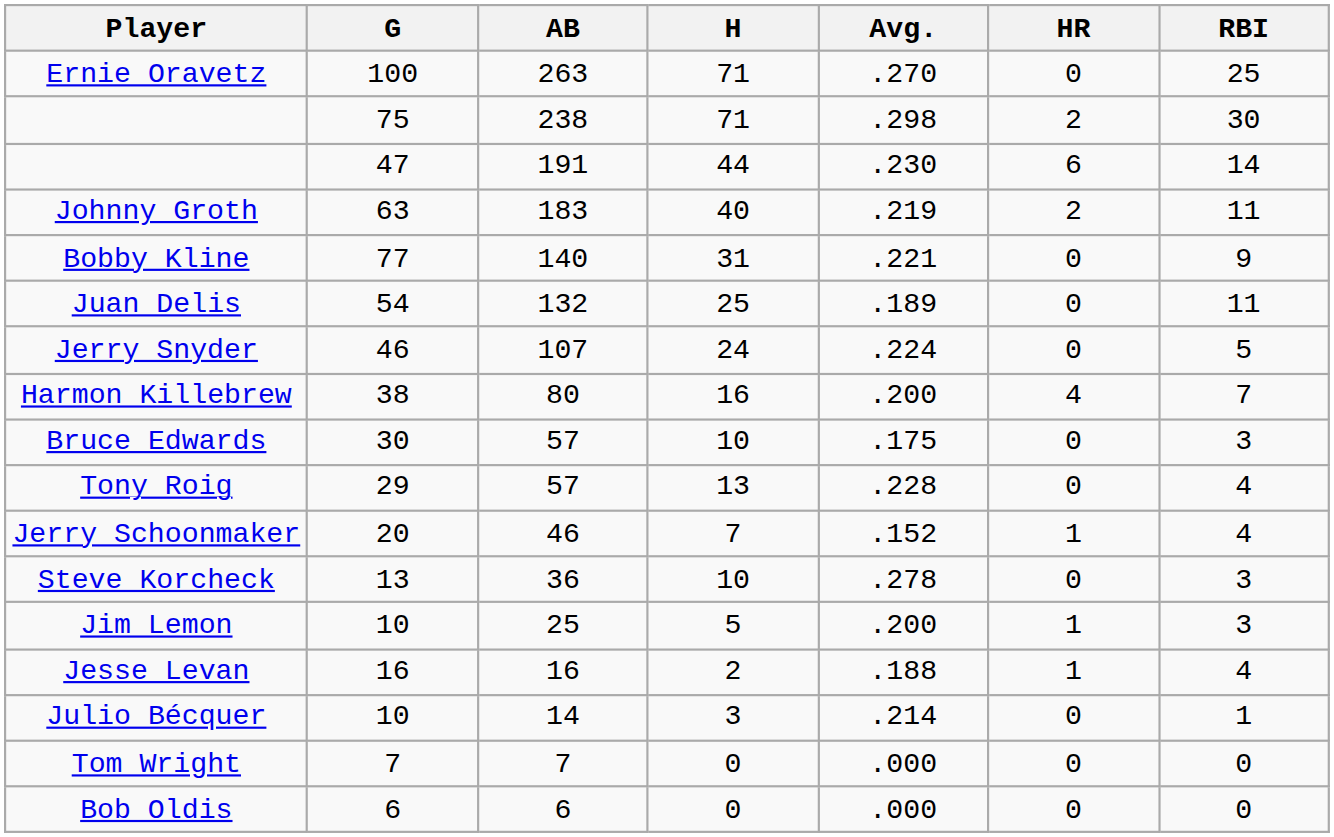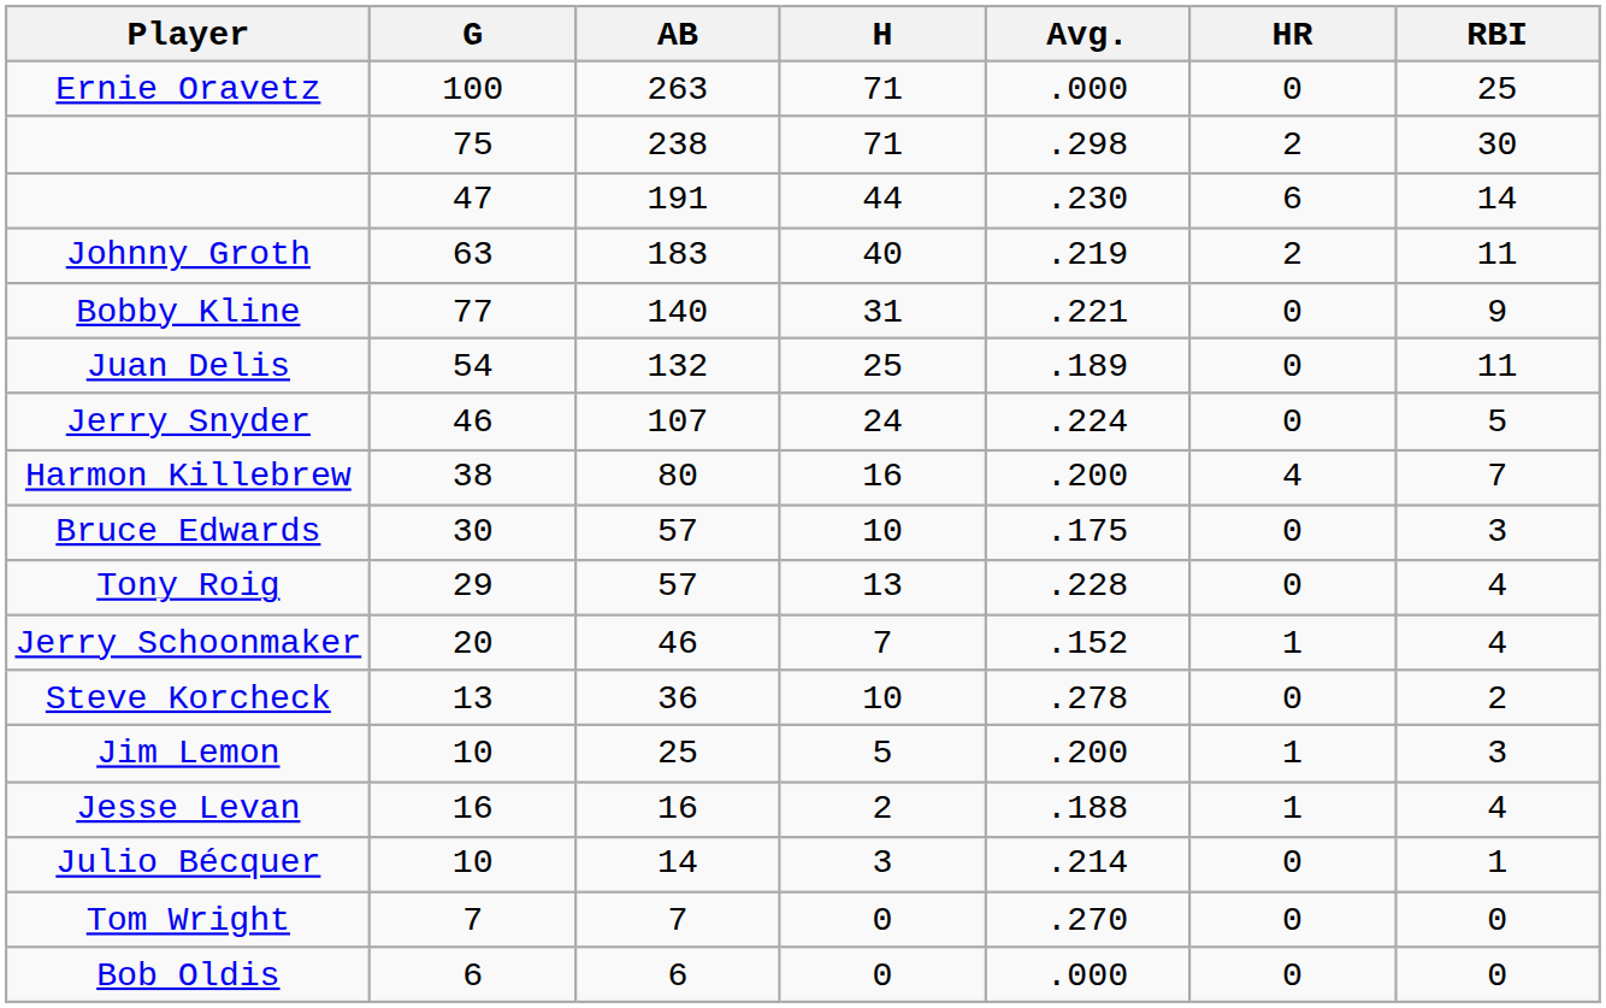 <table class="wikitable sortable">
 <tr>
 <th bgcolor="#DDDDFF" width="16%">Player</th>
 <th bgcolor="#DDDDFF" width="9%">G</th>
 <th bgcolor="#DDDDFF" width="9%">AB</th>
 <th bgcolor="#DDDDFF" width="9%">H</th>
 <th bgcolor="#DDDDFF" width="9%">Avg.</th>
 <th bgcolor="#DDDDFF" width="9%">HR</th>
 <th bgcolor="#DDDDFF" width="9%">RBI</th>
 </tr>
 <tr align="center">
 <td><a href='#'>Ernie Oravetz</a></td>
 <td>100</td>
 <td>263</td>
 <td>71</td>
-<td>.270</td>
+<td>.000</td>
 <td>0</td>
 <td>25</td>
 </tr>
 <tr align=center>
 <td></td>
 <td>75</td>
 <td>238</td>
 <td>71</td>
 <td>.298</td>
 <td>2</td>
 <td>30</td>
 </tr>
 <tr align="center">
 <td></td>
 <td>47</td>
 <td>191</td>
 <td>44</td>
 <td>.230</td>
 <td>6</td>
 <td>14</td>
 </tr>
 <tr align="center">
 <td><a href='#'>Johnny Groth</a></td>
 <td>63</td>
 <td>183</td>
 <td>40</td>
 <td>.219</td>
 <td>2</td>
 <td>11</td>
 </tr>
 <tr align=center>
 <td><a href='#'>Bobby Kline</a></td>
 <td>77</td>
 <td>140</td>
 <td>31</td>
 <td>.221</td>
 <td>0</td>
 <td>9</td>
 </tr>
 <tr align=center>
 <td><a href='#'>Juan Delis</a></td>
 <td>54</td>
 <td>132</td>
 <td>25</td>
 <td>.189</td>
 <td>0</td>
 <td>11</td>
 </tr>
 <tr align=center>
 <td><a href='#'>Jerry Snyder</a></td>
 <td>46</td>
 <td>107</td>
 <td>24</td>
 <td>.224</td>
 <td>0</td>
 <td>5</td>
 </tr>
 <tr align=center>
 <td><a href='#'>Harmon Killebrew</a></td>
 <td>38</td>
 <td>80</td>
 <td>16</td>
 <td>.200</td>
 <td>4</td>
 <td>7</td>
 </tr>
 <tr align=center>
 <td><a href='#'>Bruce Edwards</a></td>
 <td>30</td>
 <td>57</td>
 <td>10</td>
 <td>.175</td>
 <td>0</td>
 <td>3</td>
 </tr>
 <tr align=center>
 <td><a href='#'>Tony Roig</a></td>
 <td>29</td>
 <td>57</td>
 <td>13</td>
 <td>.228</td>
 <td>0</td>
 <td>4</td>
 </tr>
 <tr align=center>
 <td><a href='#'>Jerry Schoonmaker</a></td>
 <td>20</td>
 <td>46</td>
 <td>7</td>
 <td>.152</td>
 <td>1</td>
 <td>4</td>
 </tr>
 <tr align=center>
 <td><a href='#'>Steve Korcheck</a></td>
 <td>13</td>
 <td>36</td>
 <td>10</td>
 <td>.278</td>
 <td>0</td>
-<td>3</td>
+<td>2</td>
 </tr>
 <tr align=center>
 <td><a href='#'>Jim Lemon</a></td>
 <td>10</td>
 <td>25</td>
 <td>5</td>
 <td>.200</td>
 <td>1</td>
 <td>3</td>
 </tr>
 <tr align=center>
 <td><a href='#'>Jesse Levan</a></td>
 <td>16</td>
 <td>16</td>
 <td>2</td>
 <td>.188</td>
 <td>1</td>
 <td>4</td>
 </tr>
 <tr align=center>
 <td><a href='#'>Julio Bécquer</a></td>
 <td>10</td>
 <td>14</td>
 <td>3</td>
 <td>.214</td>
 <td>0</td>
 <td>1</td>
 </tr>
 <tr align=center>
 <td><a href='#'>Tom Wright</a></td>
 <td>7</td>
 <td>7</td>
 <td>0</td>
-<td>.000</td>
+<td>.270</td>
 <td>0</td>
 <td>0</td>
 </tr>
 <tr align=center>
 <td><a href='#'>Bob Oldis</a></td>
 <td>6</td>
 <td>6</td>
 <td>0</td>
 <td>.000</td>
 <td>0</td>
 <td>0</td>
 </tr>
 </table>
